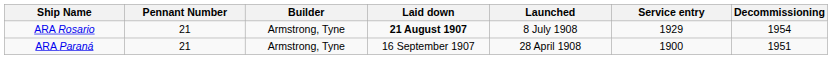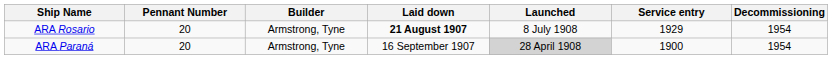 <table class="wikitable">
 <tr>
 <th width="16%">Ship Name</th>
 <th width="16%">Pennant Number</th>
 <th width="16%">Builder</th>
 <th width="16%">Laid down</th>
 <th width="16%">Launched</th>
 <th width="16%">Service entry</th>
 <th width="16%">Decommissioning</th>
 </tr>
 <tr>
 <td align="center"><a href='#'>ARA <em>Rosario</em></a></td>
-<td align="center">21</td>
+<td align="center">20</td>
 <td align="center">Armstrong, Tyne</td>
 <td align="center"><strong>21 August 1907</strong></td>
 <td align="center">8 July 1908</td>
 <td align="center">1929</td>
 <td align="center">1954</td>
 </tr>
 <tr>
 <td align="center"><a href='#'>ARA <em> Paraná </em></a></td>
-<td align="center">21</td>
+<td align="center">20</td>
 <td align="center">Armstrong, Tyne</td>
 <td align="center">16 September 1907</td>
-<td align="center">28 April 1908</td>
+<td align="center" style="background: lightgrey;">28 April 1908</td>
 <td align="center">1900</td>
-<td align="center">1951</td>
+<td align="center">1954</td>
 </tr>
 </table>
